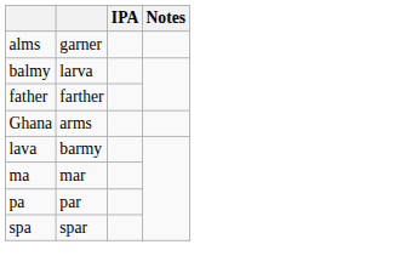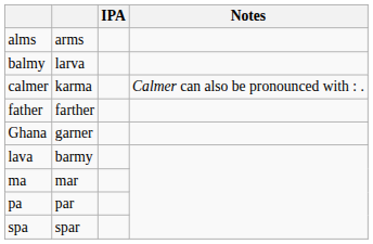 <table class="wikitable sortable mw-collapsible mw-collapsed">
 <tr>
 <th></th>
 <th></th>
 <th>IPA</th>
 <th>Notes</th>
 </tr>
 <tr>
 <td>alms</td>
-<td>garner</td>
+<td>arms</td>
 <td></td>
 <td></td>
 </tr>
 <tr>
 <td>balmy</td>
 <td>larva</td>
 <td></td>
 </tr>
 <tr>
+<td>calmer</td>
+<td>karma</td>
+<td></td>
+<td><em>Calmer</em> can also be pronounced with : .</td>
+</tr>
+<tr>
 <td>father</td>
 <td>farther</td>
 <td></td>
 </tr>
 <tr>
 <td>Ghana</td>
-<td>arms</td>
+<td>garner</td>
 <td></td>
 <td></td>
 </tr>
 <tr>
 <td>lava</td>
 <td>barmy</td>
 <td></td>
 </tr>
 <tr>
 <td>ma</td>
 <td>mar</td>
 <td></td>
 </tr>
 <tr>
 <td>pa</td>
 <td>par</td>
 <td></td>
 </tr>
 <tr>
 <td>spa</td>
 <td>spar</td>
 <td></td>
 </tr>
 </table>
